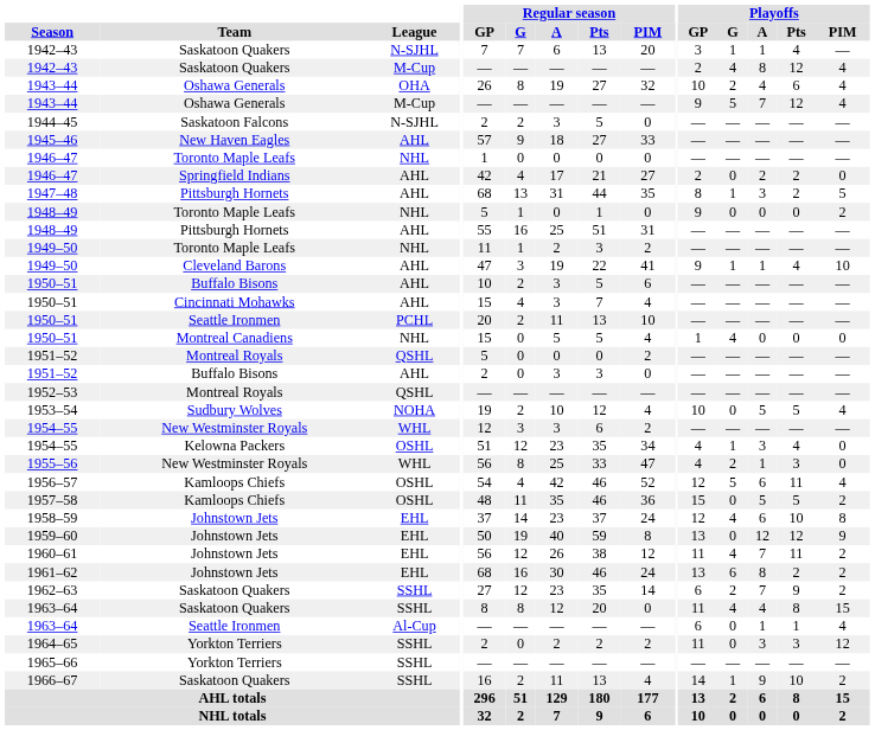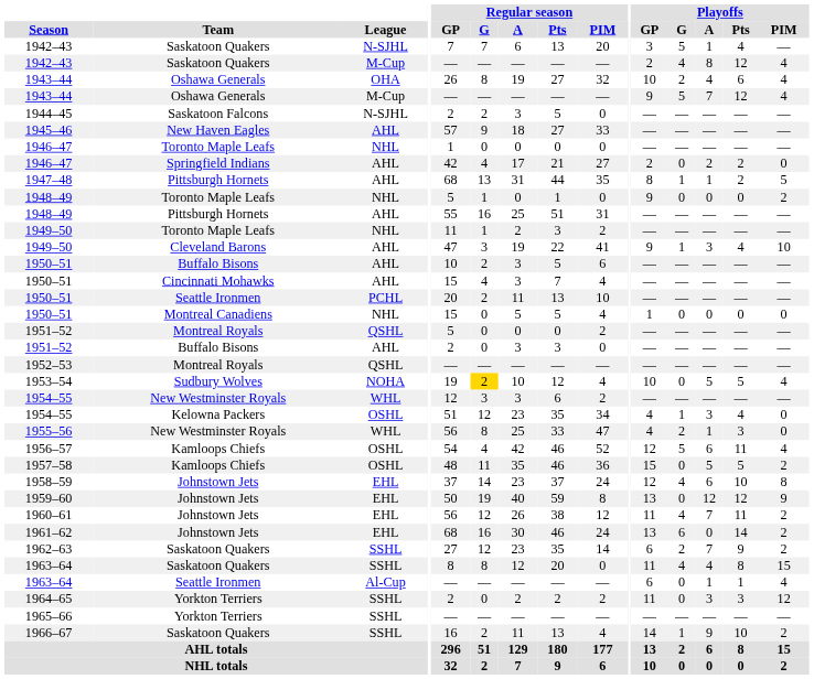 <table border="0" cellpadding="1" cellspacing="0" style="text-align:center; width:60em">
 <tr bgcolor="#e0e0e0">
 <th colspan="3" bgcolor="#ffffff"></th>
 <th rowspan="100" bgcolor="#ffffff"></th>
 <th colspan="5"><a href='#'>Regular season</a></th>
 <th rowspan="100" bgcolor="#ffffff"></th>
 <th colspan="5"><a href='#'>Playoffs</a></th>
 </tr>
 <tr bgcolor="#e0e0e0">
 <th><a href='#'>Season</a></th>
 <th>Team</th>
 <th>League</th>
 <th>GP</th>
 <th><a href='#'>G</a></th>
 <th><a href='#'>A</a></th>
 <th><a href='#'>Pts</a></th>
 <th><a href='#'>PIM</a></th>
 <th>GP</th>
 <th>G</th>
 <th>A</th>
 <th>Pts</th>
 <th>PIM</th>
 </tr>
 <tr>
 <td>1942–43</td>
 <td>Saskatoon Quakers</td>
 <td><a href='#'>N-SJHL</a></td>
 <td>7</td>
 <td>7</td>
 <td>6</td>
 <td>13</td>
 <td>20</td>
 <td>3</td>
-<td>1</td>
+<td>5</td>
 <td>1</td>
 <td>4</td>
 <td>—</td>
 </tr>
 <tr bgcolor="#f0f0f0">
 <td><a href='#'>1942–43</a></td>
 <td>Saskatoon Quakers</td>
 <td><a href='#'>M-Cup</a></td>
 <td>—</td>
 <td>—</td>
 <td>—</td>
 <td>—</td>
 <td>—</td>
 <td>2</td>
 <td>4</td>
 <td>8</td>
 <td>12</td>
 <td>4</td>
 </tr>
 <tr>
 <td><a href='#'>1943–44</a></td>
 <td><a href='#'>Oshawa Generals</a></td>
 <td><a href='#'>OHA</a></td>
 <td>26</td>
 <td>8</td>
 <td>19</td>
 <td>27</td>
 <td>32</td>
 <td>10</td>
 <td>2</td>
 <td>4</td>
 <td>6</td>
 <td>4</td>
 </tr>
 <tr bgcolor="#f0f0f0">
 <td><a href='#'>1943–44</a></td>
 <td>Oshawa Generals</td>
 <td>M-Cup</td>
 <td>—</td>
 <td>—</td>
 <td>—</td>
 <td>—</td>
 <td>—</td>
 <td>9</td>
 <td>5</td>
 <td>7</td>
 <td>12</td>
 <td>4</td>
 </tr>
 <tr>
 <td>1944–45</td>
 <td>Saskatoon Falcons</td>
 <td>N-SJHL</td>
 <td>2</td>
 <td>2</td>
 <td>3</td>
 <td>5</td>
 <td>0</td>
 <td>—</td>
 <td>—</td>
 <td>—</td>
 <td>—</td>
 <td>—</td>
 </tr>
 <tr bgcolor="#f0f0f0">
 <td><a href='#'>1945–46</a></td>
 <td><a href='#'>New Haven Eagles</a></td>
 <td><a href='#'>AHL</a></td>
 <td>57</td>
 <td>9</td>
 <td>18</td>
 <td>27</td>
 <td>33</td>
 <td>—</td>
 <td>—</td>
 <td>—</td>
 <td>—</td>
 <td>—</td>
 </tr>
 <tr>
 <td><a href='#'>1946–47</a></td>
 <td><a href='#'>Toronto Maple Leafs</a></td>
 <td><a href='#'>NHL</a></td>
 <td>1</td>
 <td>0</td>
 <td>0</td>
 <td>0</td>
 <td>0</td>
 <td>—</td>
 <td>—</td>
 <td>—</td>
 <td>—</td>
 <td>—</td>
 </tr>
 <tr bgcolor="#f0f0f0">
 <td><a href='#'>1946–47</a></td>
 <td><a href='#'>Springfield Indians</a></td>
 <td>AHL</td>
 <td>42</td>
 <td>4</td>
 <td>17</td>
 <td>21</td>
 <td>27</td>
 <td>2</td>
 <td>0</td>
 <td>2</td>
 <td>2</td>
 <td>0</td>
 </tr>
 <tr>
 <td><a href='#'>1947–48</a></td>
 <td><a href='#'>Pittsburgh Hornets</a></td>
 <td>AHL</td>
 <td>68</td>
 <td>13</td>
 <td>31</td>
 <td>44</td>
 <td>35</td>
 <td>8</td>
 <td>1</td>
-<td>3</td>
+<td>1</td>
 <td>2</td>
 <td>5</td>
 </tr>
 <tr bgcolor="#f0f0f0">
 <td><a href='#'>1948–49</a></td>
 <td>Toronto Maple Leafs</td>
 <td>NHL</td>
 <td>5</td>
 <td>1</td>
 <td>0</td>
 <td>1</td>
 <td>0</td>
 <td>9</td>
 <td>0</td>
 <td>0</td>
 <td>0</td>
 <td>2</td>
 </tr>
 <tr>
 <td><a href='#'>1948–49</a></td>
 <td>Pittsburgh Hornets</td>
 <td>AHL</td>
 <td>55</td>
 <td>16</td>
 <td>25</td>
 <td>51</td>
 <td>31</td>
 <td>—</td>
 <td>—</td>
 <td>—</td>
 <td>—</td>
 <td>—</td>
 </tr>
 <tr bgcolor="#f0f0f0">
 <td><a href='#'>1949–50</a></td>
 <td>Toronto Maple Leafs</td>
 <td>NHL</td>
 <td>11</td>
 <td>1</td>
 <td>2</td>
 <td>3</td>
 <td>2</td>
 <td>—</td>
 <td>—</td>
 <td>—</td>
 <td>—</td>
 <td>—</td>
 </tr>
 <tr>
 <td><a href='#'>1949–50</a></td>
 <td><a href='#'>Cleveland Barons</a></td>
 <td>AHL</td>
 <td>47</td>
 <td>3</td>
 <td>19</td>
 <td>22</td>
 <td>41</td>
 <td>9</td>
 <td>1</td>
-<td>1</td>
+<td>3</td>
 <td>4</td>
 <td>10</td>
 </tr>
 <tr bgcolor="#f0f0f0">
 <td><a href='#'>1950–51</a></td>
 <td><a href='#'>Buffalo Bisons</a></td>
 <td>AHL</td>
 <td>10</td>
 <td>2</td>
 <td>3</td>
 <td>5</td>
 <td>6</td>
 <td>—</td>
 <td>—</td>
 <td>—</td>
 <td>—</td>
 <td>—</td>
 </tr>
 <tr>
 <td>1950–51</td>
 <td><a href='#'>Cincinnati Mohawks</a></td>
 <td>AHL</td>
 <td>15</td>
 <td>4</td>
 <td>3</td>
 <td>7</td>
 <td>4</td>
 <td>—</td>
 <td>—</td>
 <td>—</td>
 <td>—</td>
 <td>—</td>
 </tr>
 <tr bgcolor="#f0f0f0">
 <td><a href='#'>1950–51</a></td>
 <td><a href='#'>Seattle Ironmen</a></td>
 <td><a href='#'>PCHL</a></td>
 <td>20</td>
 <td>2</td>
 <td>11</td>
 <td>13</td>
 <td>10</td>
 <td>—</td>
 <td>—</td>
 <td>—</td>
 <td>—</td>
 <td>—</td>
 </tr>
 <tr>
 <td><a href='#'>1950–51</a></td>
 <td><a href='#'>Montreal Canadiens</a></td>
 <td>NHL</td>
 <td>15</td>
 <td>0</td>
 <td>5</td>
 <td>5</td>
 <td>4</td>
 <td>1</td>
-<td>4</td>
+<td>0</td>
 <td>0</td>
 <td>0</td>
 <td>0</td>
 </tr>
 <tr bgcolor="#f0f0f0">
 <td>1951–52</td>
 <td><a href='#'>Montreal Royals</a></td>
 <td><a href='#'>QSHL</a></td>
 <td>5</td>
 <td>0</td>
 <td>0</td>
 <td>0</td>
 <td>2</td>
 <td>—</td>
 <td>—</td>
 <td>—</td>
 <td>—</td>
 <td>—</td>
 </tr>
 <tr>
 <td><a href='#'>1951–52</a></td>
 <td>Buffalo Bisons</td>
 <td>AHL</td>
 <td>2</td>
 <td>0</td>
 <td>3</td>
 <td>3</td>
 <td>0</td>
 <td>—</td>
 <td>—</td>
 <td>—</td>
 <td>—</td>
 <td>—</td>
 </tr>
 <tr bgcolor="#f0f0f0">
 <td>1952–53</td>
 <td>Montreal Royals</td>
 <td>QSHL</td>
 <td>—</td>
 <td>—</td>
 <td>—</td>
 <td>—</td>
 <td>—</td>
 <td>—</td>
 <td>—</td>
 <td>—</td>
 <td>—</td>
 <td>—</td>
 </tr>
 <tr>
 <td>1953–54</td>
 <td><a href='#'>Sudbury Wolves</a></td>
 <td><a href='#'>NOHA</a></td>
 <td>19</td>
-<td>2</td>
+<td style="background: gold;">2</td>
 <td>10</td>
 <td>12</td>
 <td>4</td>
 <td>10</td>
 <td>0</td>
 <td>5</td>
 <td>5</td>
 <td>4</td>
 </tr>
 <tr bgcolor="#f0f0f0">
 <td><a href='#'>1954–55</a></td>
 <td><a href='#'>New Westminster Royals</a></td>
 <td><a href='#'>WHL</a></td>
 <td>12</td>
 <td>3</td>
 <td>3</td>
 <td>6</td>
 <td>2</td>
 <td>—</td>
 <td>—</td>
 <td>—</td>
 <td>—</td>
 <td>—</td>
 </tr>
 <tr>
 <td>1954–55</td>
 <td>Kelowna Packers</td>
 <td><a href='#'>OSHL</a></td>
 <td>51</td>
 <td>12</td>
 <td>23</td>
 <td>35</td>
 <td>34</td>
 <td>4</td>
 <td>1</td>
 <td>3</td>
 <td>4</td>
 <td>0</td>
 </tr>
 <tr bgcolor="#f0f0f0">
 <td><a href='#'>1955–56</a></td>
 <td>New Westminster Royals</td>
 <td>WHL</td>
 <td>56</td>
 <td>8</td>
 <td>25</td>
 <td>33</td>
 <td>47</td>
 <td>4</td>
 <td>2</td>
 <td>1</td>
 <td>3</td>
 <td>0</td>
 </tr>
 <tr>
 <td>1956–57</td>
 <td>Kamloops Chiefs</td>
 <td>OSHL</td>
 <td>54</td>
 <td>4</td>
 <td>42</td>
 <td>46</td>
 <td>52</td>
 <td>12</td>
 <td>5</td>
 <td>6</td>
 <td>11</td>
 <td>4</td>
 </tr>
 <tr bgcolor="#f0f0f0">
 <td>1957–58</td>
 <td>Kamloops Chiefs</td>
 <td>OSHL</td>
 <td>48</td>
 <td>11</td>
 <td>35</td>
 <td>46</td>
 <td>36</td>
 <td>15</td>
 <td>0</td>
 <td>5</td>
 <td>5</td>
 <td>2</td>
 </tr>
 <tr>
 <td>1958–59</td>
 <td><a href='#'>Johnstown Jets</a></td>
 <td><a href='#'>EHL</a></td>
 <td>37</td>
 <td>14</td>
 <td>23</td>
 <td>37</td>
 <td>24</td>
 <td>12</td>
 <td>4</td>
 <td>6</td>
 <td>10</td>
 <td>8</td>
 </tr>
 <tr bgcolor="#f0f0f0">
 <td>1959–60</td>
 <td>Johnstown Jets</td>
 <td>EHL</td>
 <td>50</td>
 <td>19</td>
 <td>40</td>
 <td>59</td>
 <td>8</td>
 <td>13</td>
 <td>0</td>
 <td>12</td>
 <td>12</td>
 <td>9</td>
 </tr>
 <tr>
 <td>1960–61</td>
 <td>Johnstown Jets</td>
 <td>EHL</td>
 <td>56</td>
 <td>12</td>
 <td>26</td>
 <td>38</td>
 <td>12</td>
 <td>11</td>
 <td>4</td>
 <td>7</td>
 <td>11</td>
 <td>2</td>
 </tr>
 <tr bgcolor="#f0f0f0">
 <td>1961–62</td>
 <td>Johnstown Jets</td>
 <td>EHL</td>
 <td>68</td>
 <td>16</td>
 <td>30</td>
 <td>46</td>
 <td>24</td>
 <td>13</td>
 <td>6</td>
-<td>8</td>
-<td>2</td>
+<td>0</td>
+<td>14</td>
 <td>2</td>
 </tr>
 <tr>
 <td>1962–63</td>
 <td>Saskatoon Quakers</td>
 <td><a href='#'>SSHL</a></td>
 <td>27</td>
 <td>12</td>
 <td>23</td>
 <td>35</td>
 <td>14</td>
 <td>6</td>
 <td>2</td>
 <td>7</td>
 <td>9</td>
 <td>2</td>
 </tr>
 <tr bgcolor="#f0f0f0">
 <td>1963–64</td>
 <td>Saskatoon Quakers</td>
 <td>SSHL</td>
 <td>8</td>
 <td>8</td>
 <td>12</td>
 <td>20</td>
 <td>0</td>
 <td>11</td>
 <td>4</td>
 <td>4</td>
 <td>8</td>
 <td>15</td>
 </tr>
 <tr>
 <td><a href='#'>1963–64</a></td>
 <td><a href='#'>Seattle Ironmen</a></td>
 <td><a href='#'>Al-Cup</a></td>
 <td>—</td>
 <td>—</td>
 <td>—</td>
 <td>—</td>
 <td>—</td>
 <td>6</td>
 <td>0</td>
 <td>1</td>
 <td>1</td>
 <td>4</td>
 </tr>
 <tr bgcolor="#f0f0f0">
 <td>1964–65</td>
 <td>Yorkton Terriers</td>
 <td>SSHL</td>
 <td>2</td>
 <td>0</td>
 <td>2</td>
 <td>2</td>
 <td>2</td>
 <td>11</td>
 <td>0</td>
 <td>3</td>
 <td>3</td>
 <td>12</td>
 </tr>
 <tr>
 <td>1965–66</td>
 <td>Yorkton Terriers</td>
 <td>SSHL</td>
 <td>—</td>
 <td>—</td>
 <td>—</td>
 <td>—</td>
 <td>—</td>
 <td>—</td>
 <td>—</td>
 <td>—</td>
 <td>—</td>
 <td>—</td>
 </tr>
 <tr bgcolor="#f0f0f0">
 <td>1966–67</td>
 <td>Saskatoon Quakers</td>
 <td>SSHL</td>
 <td>16</td>
 <td>2</td>
 <td>11</td>
 <td>13</td>
 <td>4</td>
 <td>14</td>
 <td>1</td>
 <td>9</td>
 <td>10</td>
 <td>2</td>
 </tr>
 <tr bgcolor="#e0e0e0">
 <th colspan="3">AHL totals</th>
 <th>296</th>
 <th>51</th>
 <th>129</th>
 <th>180</th>
 <th>177</th>
 <th>13</th>
 <th>2</th>
 <th>6</th>
 <th>8</th>
 <th>15</th>
 </tr>
 <tr bgcolor="#e0e0e0">
 <th colspan="3">NHL totals</th>
 <th>32</th>
 <th>2</th>
 <th>7</th>
 <th>9</th>
 <th>6</th>
 <th>10</th>
 <th>0</th>
 <th>0</th>
 <th>0</th>
 <th>2</th>
 </tr>
 </table>
